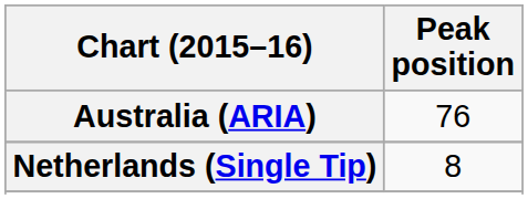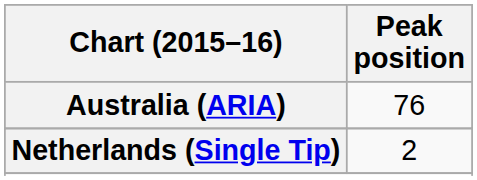 <table class="wikitable sortable plainrowheaders" style="text-align:center">
 <tr>
 <th scope="col">Chart (2015–16)</th>
 <th scope="col">Peak<br>position</th>
 </tr>
 <tr>
 <th scope="row">Australia (<a href='#'>ARIA</a>)</th>
 <td>76</td>
 </tr>
 <tr>
 </tr>
 <tr>
 </tr>
 <tr>
 </tr>
 <tr>
 <th scope="row">Netherlands (<a href='#'>Single Tip</a>)</th>
-<td>8</td>
+<td>2</td>
 </tr>
 <tr>
 </tr>
 <tr>
 </tr>
 <tr>
 </tr>
 <tr>
 </tr>
 <tr>
 </tr>
 <tr>
 </tr>
 <tr>
 </tr>
 <tr>
 </tr>
 <tr>
 </tr>
 </table>
